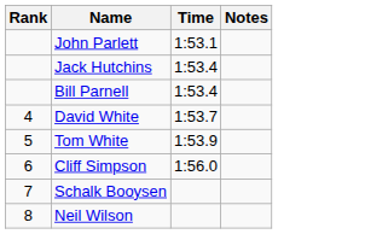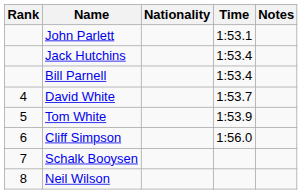 <table class="wikitable sortable" style=" text-align:center">
 <tr>
 <th>Rank</th>
 <th>Name</th>
+<th>Nationality</th>
 <th>Time</th>
 <th>Notes</th>
 </tr>
 <tr>
 <td></td>
 <td align=left><a href='#'>John Parlett</a></td>
+<td align=left></td>
 <td>1:53.1</td>
 <td></td>
 </tr>
 <tr>
 <td></td>
 <td align=left><a href='#'>Jack Hutchins</a></td>
+<td align=left></td>
 <td>1:53.4</td>
 <td></td>
 </tr>
 <tr>
 <td></td>
 <td align=left><a href='#'>Bill Parnell</a></td>
+<td align=left></td>
 <td>1:53.4</td>
 <td></td>
 </tr>
 <tr>
 <td>4</td>
 <td align=left><a href='#'>David White</a></td>
+<td align=left></td>
 <td>1:53.7</td>
 <td></td>
 </tr>
 <tr>
 <td>5</td>
 <td align=left><a href='#'>Tom White</a></td>
+<td align=left></td>
 <td>1:53.9</td>
 <td></td>
 </tr>
 <tr>
 <td>6</td>
 <td align=left><a href='#'>Cliff Simpson</a></td>
+<td align=left></td>
 <td>1:56.0</td>
 <td></td>
 </tr>
 <tr>
 <td>7</td>
 <td align=left><a href='#'>Schalk Booysen</a></td>
+<td align=left></td>
 <td></td>
 <td></td>
 </tr>
 <tr>
 <td>8</td>
 <td align=left><a href='#'>Neil Wilson</a></td>
+<td align=left></td>
 <td></td>
 <td></td>
 </tr>
 </table>
